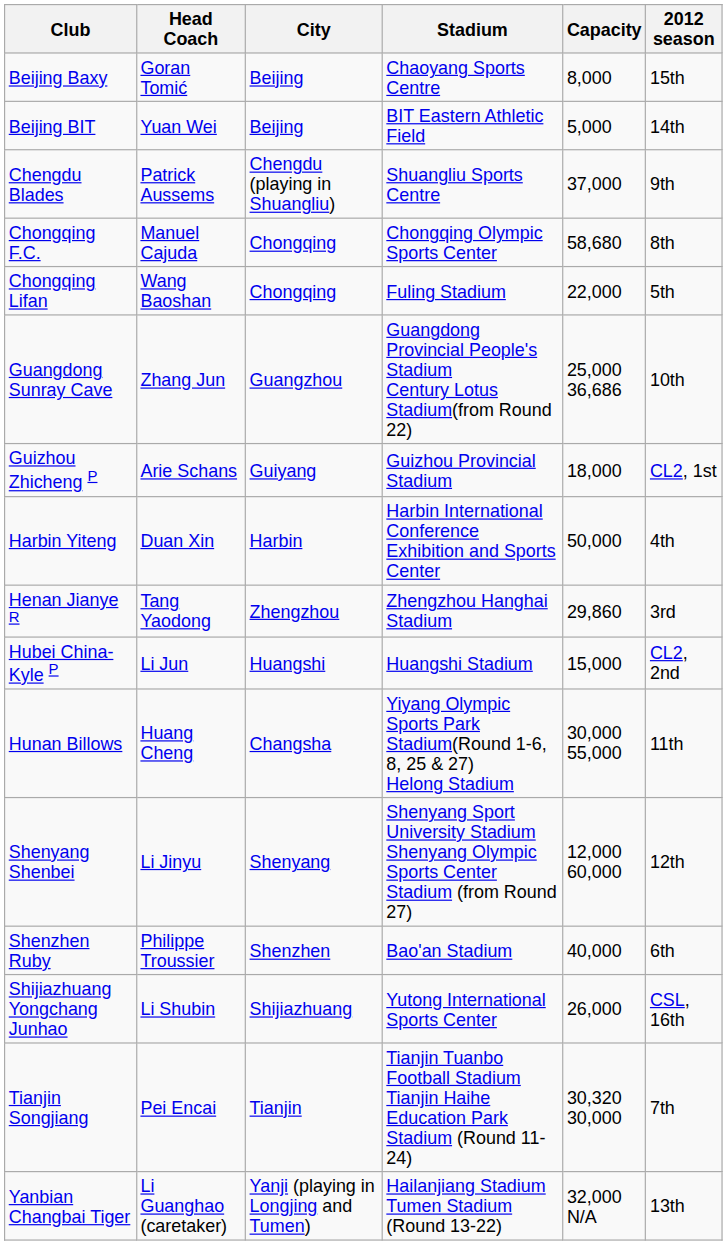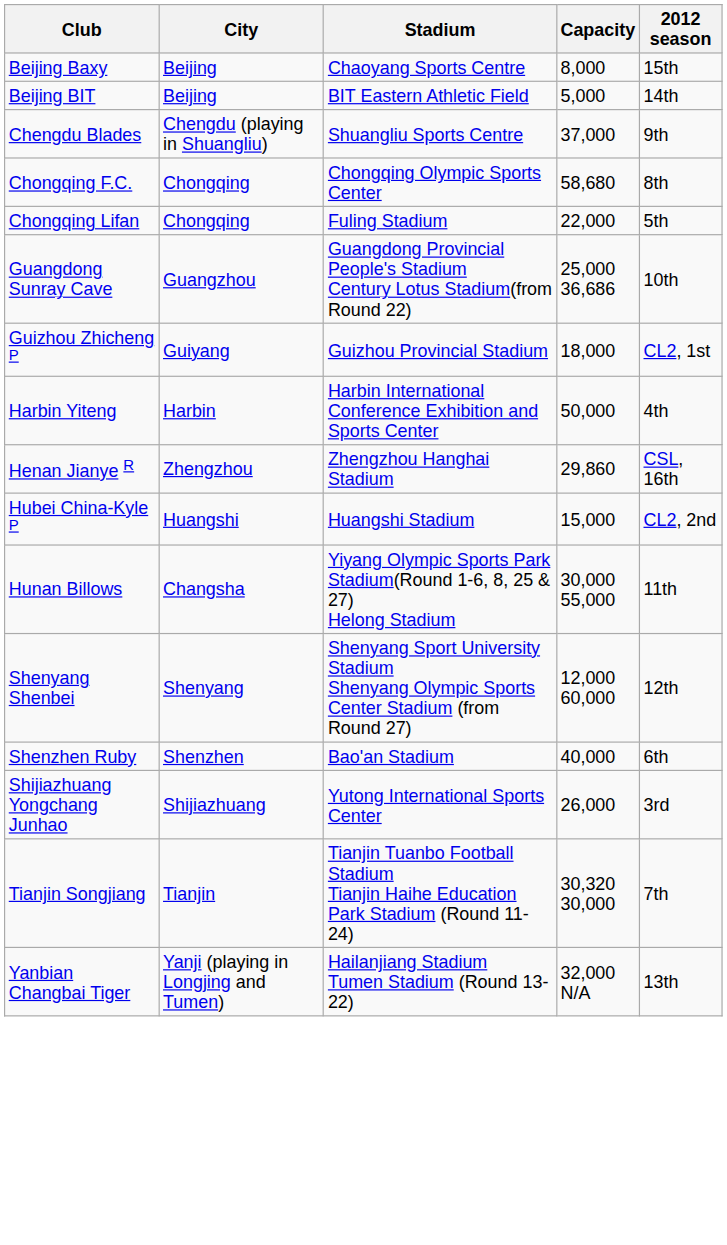 <table class="wikitable sortable" style="font-size:95%">
 <tr>
 <th>Club</th>
-<th>Head Coach</th>
 <th>City</th>
 <th>Stadium</th>
 <th>Capacity</th>
 <th>2012 season</th>
 </tr>
 <tr>
 <td><a href='#'>Beijing Baxy</a></td>
-<td> <a href='#'>Goran Tomić</a></td>
 <td><a href='#'>Beijing</a></td>
 <td><a href='#'>Chaoyang Sports Centre</a></td>
 <td>8,000</td>
 <td>15th</td>
 </tr>
 <tr>
 <td><a href='#'>Beijing BIT</a></td>
-<td> <a href='#'>Yuan Wei</a></td>
 <td><a href='#'>Beijing</a></td>
 <td><a href='#'>BIT Eastern Athletic Field</a></td>
 <td>5,000</td>
 <td>14th</td>
 </tr>
 <tr>
 <td><a href='#'>Chengdu Blades</a></td>
-<td> <a href='#'>Patrick Aussems</a></td>
 <td><a href='#'>Chengdu</a> (playing in <a href='#'>Shuangliu</a>)</td>
 <td><a href='#'>Shuangliu Sports Centre</a></td>
 <td>37,000</td>
 <td>9th</td>
 </tr>
 <tr>
 <td><a href='#'>Chongqing F.C.</a></td>
-<td> <a href='#'>Manuel Cajuda</a></td>
 <td><a href='#'>Chongqing</a></td>
 <td><a href='#'>Chongqing Olympic Sports Center</a></td>
 <td>58,680</td>
 <td>8th</td>
 </tr>
 <tr>
 <td><a href='#'>Chongqing Lifan</a></td>
-<td> <a href='#'>Wang Baoshan</a></td>
 <td><a href='#'>Chongqing</a></td>
 <td><a href='#'>Fuling Stadium</a></td>
 <td>22,000</td>
 <td>5th</td>
 </tr>
 <tr>
 <td><a href='#'>Guangdong Sunray Cave</a></td>
-<td> <a href='#'>Zhang Jun</a></td>
 <td><a href='#'>Guangzhou</a></td>
 <td><a href='#'>Guangdong Provincial People's Stadium</a><br><a href='#'>Century Lotus Stadium</a>(from Round 22)</td>
 <td>25,000<br>36,686</td>
 <td>10th</td>
 </tr>
 <tr>
 <td><a href='#'>Guizhou Zhicheng</a> <sup><a href='#'>P</a></sup></td>
-<td> <a href='#'>Arie Schans</a></td>
 <td><a href='#'>Guiyang</a></td>
 <td><a href='#'>Guizhou Provincial Stadium</a></td>
 <td>18,000</td>
 <td><a href='#'>CL2</a>, 1st</td>
 </tr>
 <tr>
 <td><a href='#'>Harbin Yiteng</a></td>
-<td> <a href='#'>Duan Xin</a></td>
 <td><a href='#'>Harbin</a></td>
 <td><a href='#'>Harbin International Conference Exhibition and Sports Center</a></td>
 <td>50,000</td>
 <td>4th</td>
 </tr>
 <tr>
 <td><a href='#'>Henan Jianye</a> <sup><a href='#'>R</a></sup></td>
-<td> <a href='#'>Tang Yaodong</a></td>
 <td><a href='#'>Zhengzhou</a></td>
 <td><a href='#'>Zhengzhou Hanghai Stadium</a></td>
 <td>29,860</td>
-<td>3rd</td>
+<td><a href='#'>CSL</a>, 16th</td>
 </tr>
 <tr>
 <td><a href='#'>Hubei China-Kyle</a> <sup><a href='#'>P</a></sup></td>
-<td> <a href='#'>Li Jun</a></td>
 <td><a href='#'>Huangshi</a></td>
 <td><a href='#'>Huangshi Stadium</a></td>
 <td>15,000</td>
 <td><a href='#'>CL2</a>, 2nd</td>
 </tr>
 <tr>
 <td><a href='#'>Hunan Billows</a></td>
-<td> <a href='#'>Huang Cheng</a></td>
 <td><a href='#'>Changsha</a></td>
 <td><a href='#'>Yiyang Olympic Sports Park Stadium</a>(Round 1-6, 8, 25 & 27)<br><a href='#'>Helong Stadium</a></td>
 <td>30,000<br>55,000</td>
 <td>11th</td>
 </tr>
 <tr>
 <td><a href='#'>Shenyang Shenbei</a></td>
-<td> <a href='#'>Li Jinyu</a></td>
 <td><a href='#'>Shenyang</a></td>
 <td><a href='#'>Shenyang Sport University Stadium</a><br><a href='#'>Shenyang Olympic Sports Center Stadium</a> (from Round 27)</td>
 <td>12,000<br>60,000</td>
 <td>12th</td>
 </tr>
 <tr>
 <td><a href='#'>Shenzhen Ruby</a></td>
-<td> <a href='#'>Philippe Troussier</a></td>
 <td><a href='#'>Shenzhen</a></td>
 <td><a href='#'>Bao'an Stadium</a></td>
 <td>40,000</td>
 <td>6th</td>
 </tr>
 <tr>
 <td><a href='#'>Shijiazhuang Yongchang Junhao</a></td>
-<td> <a href='#'>Li Shubin</a></td>
 <td><a href='#'>Shijiazhuang</a></td>
 <td><a href='#'>Yutong International Sports Center</a></td>
 <td>26,000</td>
-<td><a href='#'>CSL</a>, 16th</td>
+<td>3rd</td>
 </tr>
 <tr>
 <td><a href='#'>Tianjin Songjiang</a></td>
-<td> <a href='#'>Pei Encai</a></td>
 <td><a href='#'>Tianjin</a></td>
 <td><a href='#'>Tianjin Tuanbo Football Stadium</a><br><a href='#'>Tianjin Haihe Education Park Stadium</a> (Round 11-24)</td>
 <td>30,320<br>30,000</td>
 <td>7th</td>
 </tr>
 <tr>
 <td><a href='#'>Yanbian Changbai Tiger</a></td>
-<td> <a href='#'>Li Guanghao</a> (caretaker)</td>
 <td><a href='#'>Yanji</a> (playing in <a href='#'>Longjing</a> and <a href='#'>Tumen</a>)</td>
 <td><a href='#'>Hailanjiang Stadium</a><br><a href='#'>Tumen Stadium</a> (Round 13-22)</td>
 <td>32,000<br>N/A</td>
 <td>13th</td>
 </tr>
 </table>
